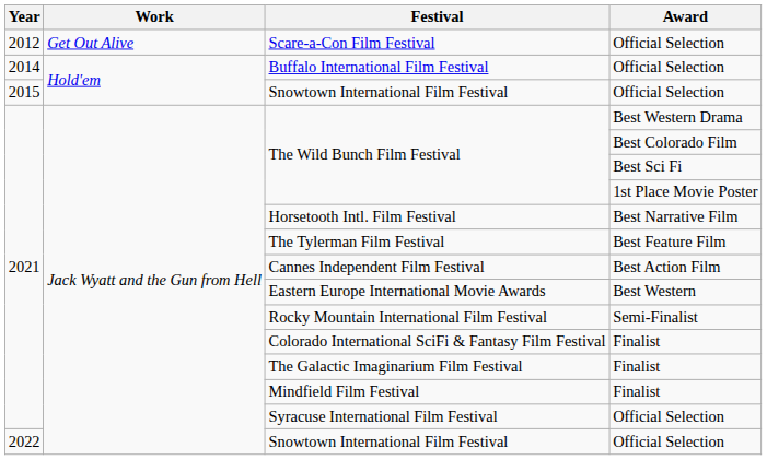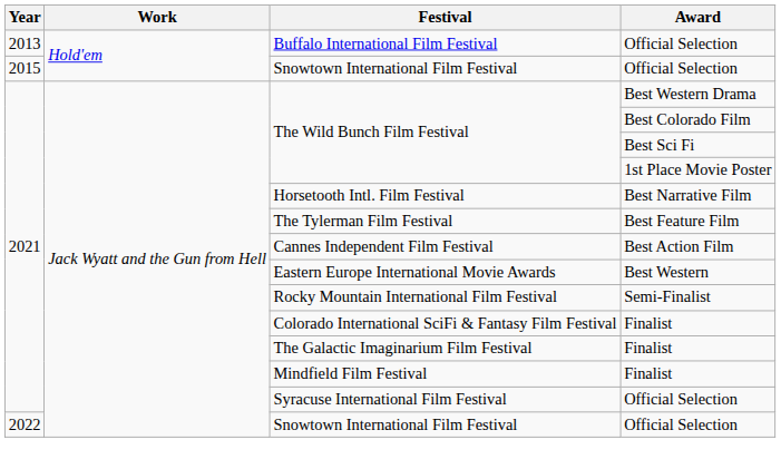 <table class="wikitable">
 <tr>
 <th>Year</th>
 <th>Work</th>
 <th>Festival</th>
 <th>Award</th>
 </tr>
 <tr>
-<td>2012</td>
-<td><em><a href='#'>Get Out Alive</a></em></td>
-<td><a href='#'>Scare-a-Con Film Festival</a></td>
-<td>Official Selection</td>
-</tr>
-<tr>
-<td>2014</td>
+<td>2013</td>
 <td rowspan="2"><a href='#'><em>Hold'em</em></a></td>
 <td><a href='#'>Buffalo International Film Festival</a></td>
 <td>Official Selection</td>
 </tr>
 <tr>
 <td>2015</td>
 <td>Snowtown International Film Festival</td>
 <td>Official Selection</td>
 </tr>
 <tr>
 <td rowspan="13">2021</td>
 <td rowspan="14"><em>Jack Wyatt and the Gun from Hell</em></td>
 <td rowspan="4">The Wild Bunch Film Festival</td>
 <td>Best Western Drama</td>
 </tr>
 <tr>
 <td>Best Colorado Film</td>
 </tr>
 <tr>
 <td>Best Sci Fi</td>
 </tr>
 <tr>
 <td>1st Place Movie Poster</td>
 </tr>
 <tr>
 <td>Horsetooth Intl. Film Festival</td>
 <td>Best Narrative Film</td>
 </tr>
 <tr>
 <td>The Tylerman Film Festival</td>
 <td>Best Feature Film</td>
 </tr>
 <tr>
 <td>Cannes Independent Film Festival</td>
 <td>Best Action Film</td>
 </tr>
 <tr>
 <td>Eastern Europe International Movie Awards</td>
 <td>Best Western</td>
 </tr>
 <tr>
 <td>Rocky Mountain International Film Festival</td>
 <td>Semi-Finalist</td>
 </tr>
 <tr>
 <td>Colorado International SciFi & Fantasy Film Festival</td>
 <td>Finalist</td>
 </tr>
 <tr>
 <td>The Galactic Imaginarium Film Festival</td>
 <td>Finalist</td>
 </tr>
 <tr>
 <td>Mindfield Film Festival</td>
 <td>Finalist</td>
 </tr>
 <tr>
 <td>Syracuse International Film Festival</td>
 <td>Official Selection</td>
 </tr>
 <tr>
 <td>2022</td>
 <td>Snowtown International Film Festival</td>
 <td>Official Selection</td>
 </tr>
 </table>
